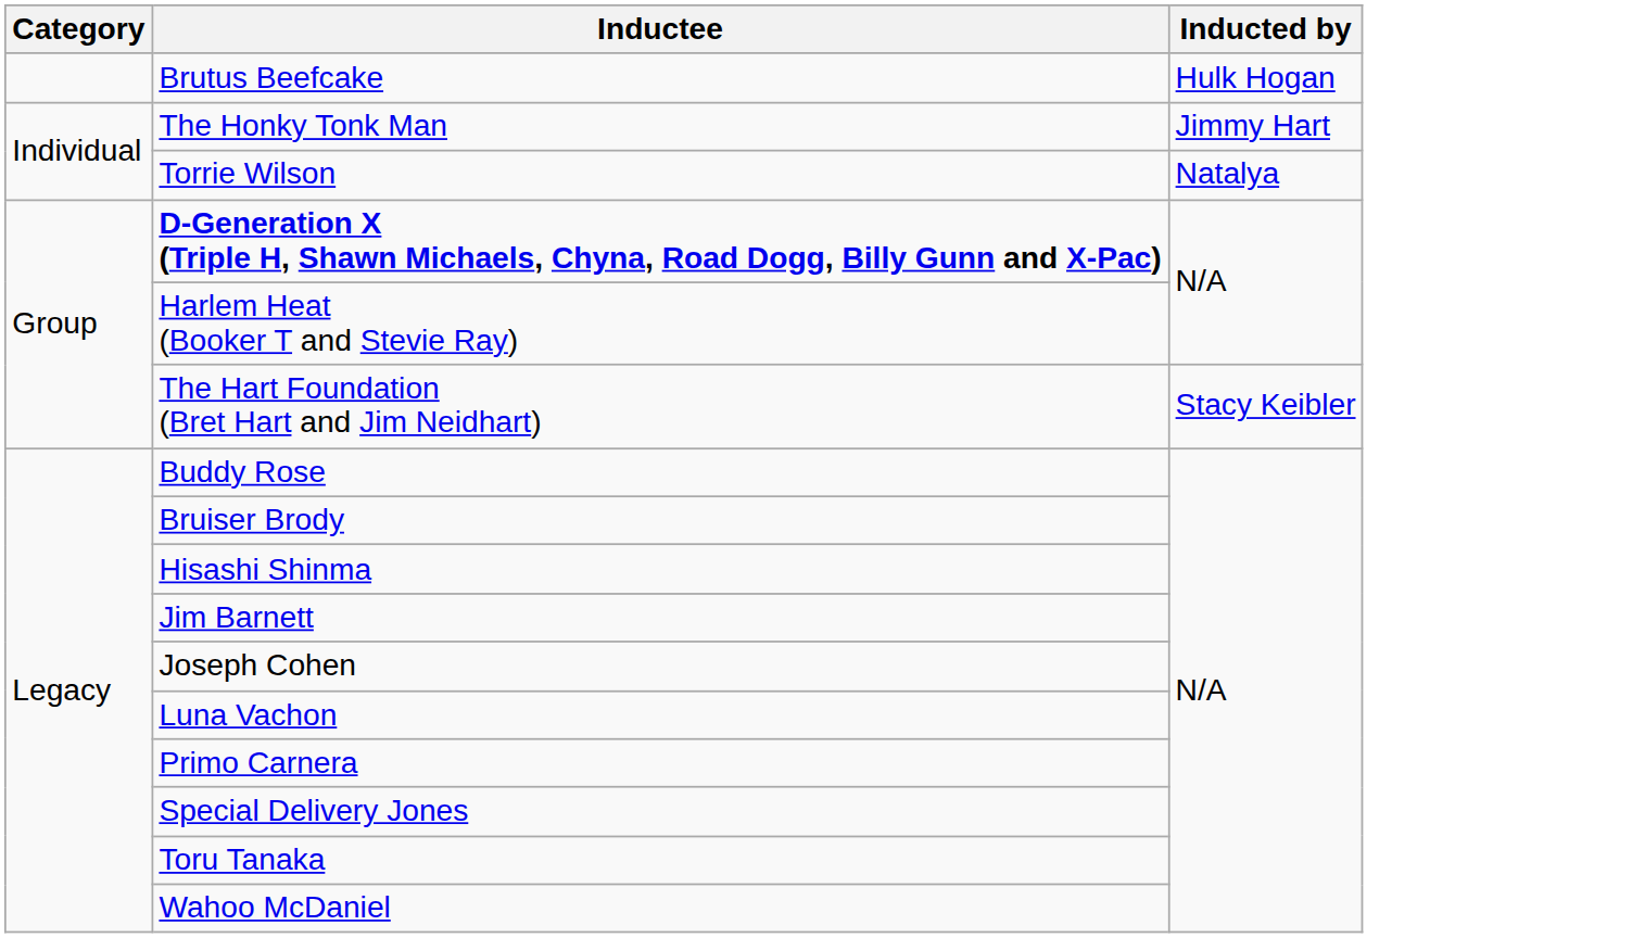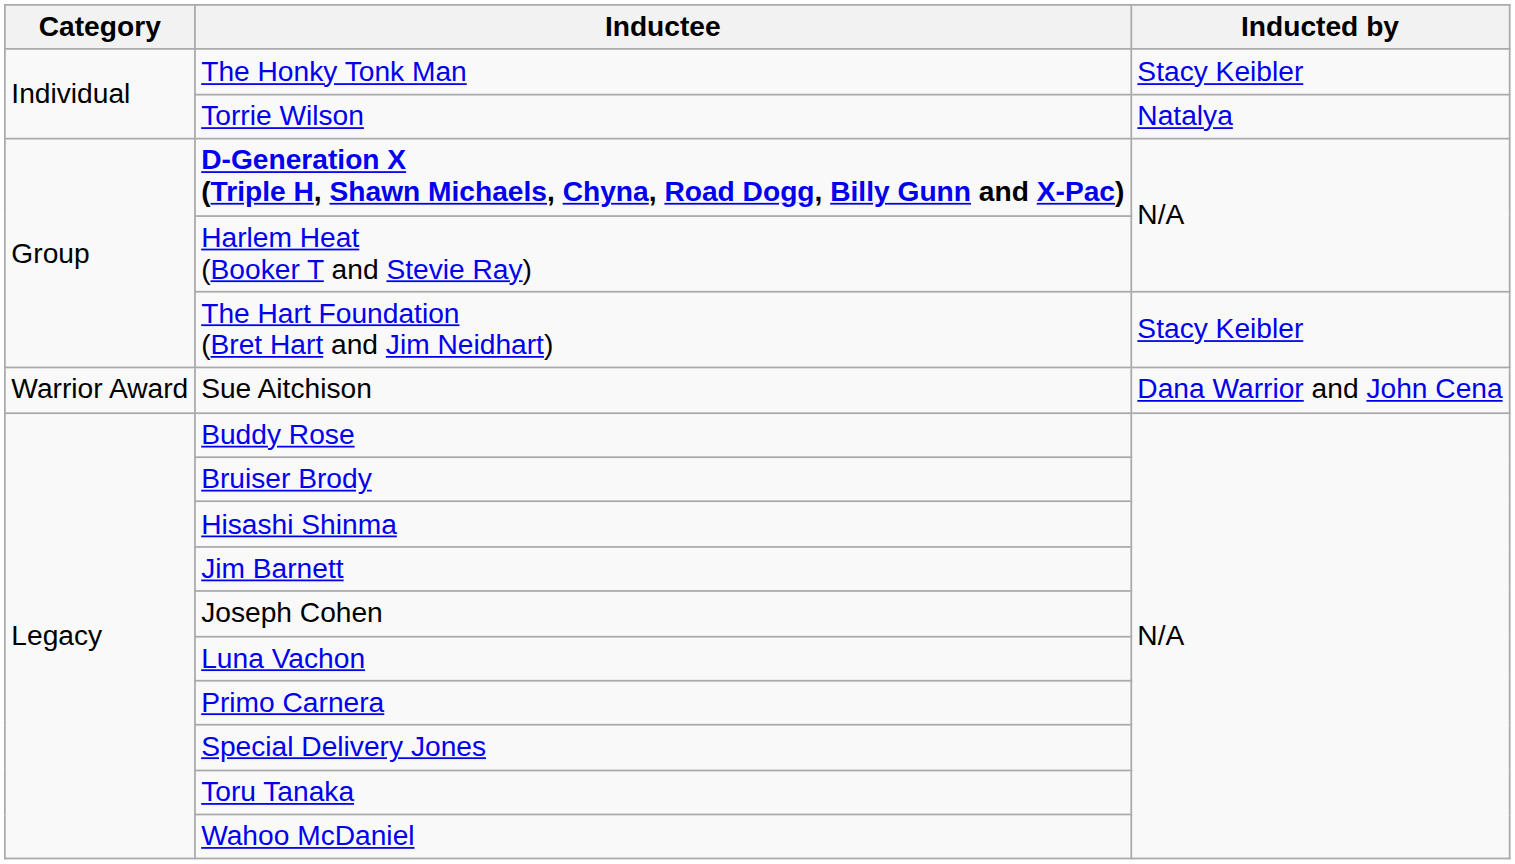 <table class="wikitable">
 <tr>
 <th>Category</th>
 <th>Inductee</th>
 <th>Inducted by</th>
 </tr>
 <tr>
-<td></td>
-<td><a href='#'>Brutus Beefcake</a></td>
-<td><a href='#'>Hulk Hogan</a></td>
-</tr>
-<tr>
 <td rowspan="2">Individual</td>
 <td><a href='#'>The Honky Tonk Man</a></td>
-<td><a href='#'>Jimmy Hart</a></td>
+<td><a href='#'>Stacy Keibler</a></td>
 </tr>
 <tr>
 <td><a href='#'>Torrie Wilson</a></td>
 <td><a href='#'>Natalya</a></td>
 </tr>
 <tr>
 <td rowspan="3">Group</td>
 <td><strong><a href='#'>D-Generation X</a></strong><br><strong>(<a href='#'>Triple H</a>, <a href='#'>Shawn Michaels</a>, <a href='#'>Chyna</a>, <a href='#'>Road Dogg</a>, <a href='#'>Billy Gunn</a> and <a href='#'>X-Pac</a>)</strong></td>
 <td rowspan="2">N/A</td>
 </tr>
 <tr>
 <td><a href='#'>Harlem Heat</a><br>(<a href='#'>Booker T</a> and <a href='#'>Stevie Ray</a>)</td>
 </tr>
 <tr>
 <td><a href='#'>The Hart Foundation</a><br>(<a href='#'>Bret Hart</a> and <a href='#'>Jim Neidhart</a>)</td>
 <td><a href='#'>Stacy Keibler</a></td>
+</tr>
+<tr>
+<td rowspan="1">Warrior Award</td>
+<td>Sue Aitchison</td>
+<td><a href='#'>Dana Warrior</a> and <a href='#'>John Cena</a></td>
 </tr>
 <tr>
 <td rowspan="10">Legacy</td>
 <td><a href='#'>Buddy Rose</a></td>
 <td rowspan="10">N/A</td>
 </tr>
 <tr>
 <td><a href='#'>Bruiser Brody</a></td>
 </tr>
 <tr>
 <td><a href='#'>Hisashi Shinma</a></td>
 </tr>
 <tr>
 <td><a href='#'>Jim Barnett</a></td>
 </tr>
 <tr>
 <td>Joseph Cohen</td>
 </tr>
 <tr>
 <td><a href='#'>Luna Vachon</a></td>
 </tr>
 <tr>
 <td><a href='#'>Primo Carnera</a></td>
 </tr>
 <tr>
 <td><a href='#'>Special Delivery Jones</a></td>
 </tr>
 <tr>
 <td><a href='#'>Toru Tanaka</a></td>
 </tr>
 <tr>
 <td><a href='#'>Wahoo McDaniel</a></td>
 </tr>
 </table>
